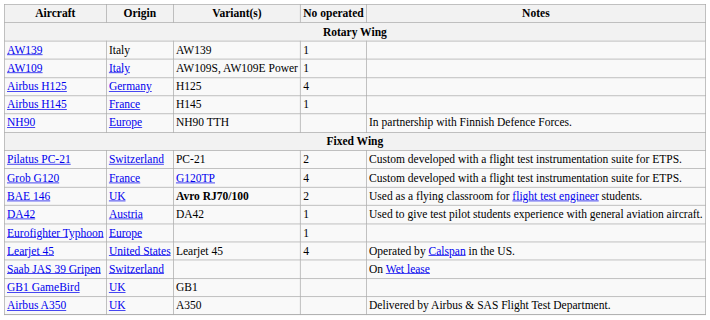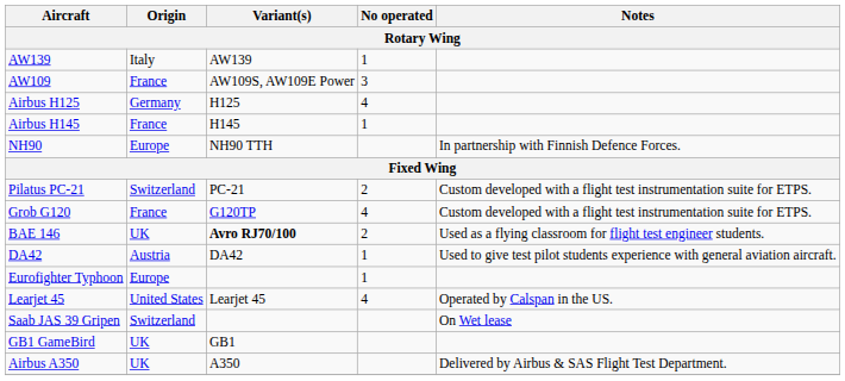 <table class="wikitable">
 <tr>
 <th>Aircraft</th>
 <th>Origin</th>
 <th>Variant(s)</th>
 <th>No operated</th>
 <th>Notes</th>
 </tr>
 <tr>
 <th colspan="6">Rotary Wing</th>
 </tr>
 <tr>
 <td><a href='#'>AW139</a></td>
 <td>Italy</td>
 <td>AW139</td>
 <td>1</td>
 <td></td>
 </tr>
 <tr>
 <td><a href='#'>AW109</a></td>
-<td><a href='#'>Italy</a></td>
+<td><a href='#'>France</a></td>
 <td>AW109S, AW109E Power</td>
-<td>1</td>
+<td>3</td>
 <td></td>
 </tr>
 <tr>
 <td><a href='#'>Airbus H125</a></td>
 <td><a href='#'>Germany</a></td>
 <td>H125</td>
 <td>4</td>
 <td></td>
 </tr>
 <tr>
 <td><a href='#'>Airbus H145</a></td>
 <td><a href='#'>France</a></td>
 <td>H145</td>
 <td>1</td>
 <td></td>
 </tr>
 <tr>
 <td><a href='#'>NH90</a></td>
 <td><a href='#'>Europe</a></td>
 <td>NH90 TTH</td>
 <td></td>
 <td>In partnership with Finnish Defence Forces.</td>
 </tr>
 <tr>
 <th colspan="6">Fixed Wing</th>
 </tr>
 <tr>
 <td><a href='#'>Pilatus PC-21</a></td>
 <td><a href='#'>Switzerland</a></td>
 <td>PC-21</td>
 <td>2</td>
 <td>Custom developed with a flight test instrumentation suite for ETPS.</td>
 </tr>
 <tr>
 <td><a href='#'>Grob G120</a></td>
 <td><a href='#'>France</a></td>
 <td><a href='#'>G120TP</a></td>
 <td>4</td>
 <td>Custom developed with a flight test instrumentation suite for ETPS.</td>
 </tr>
 <tr>
 <td><a href='#'>BAE 146</a></td>
 <td><a href='#'>UK</a></td>
 <td><strong>Avro RJ70/100</strong></td>
 <td>2</td>
 <td>Used as a flying classroom for <a href='#'>flight test engineer</a> students.</td>
 </tr>
 <tr>
 <td><a href='#'>DA42</a></td>
 <td><a href='#'>Austria</a></td>
 <td>DA42</td>
 <td>1</td>
 <td>Used to give test pilot students experience with general aviation aircraft.</td>
 </tr>
 <tr>
 <td><a href='#'>Eurofighter Typhoon</a></td>
 <td><a href='#'>Europe</a></td>
 <td></td>
 <td>1</td>
 <td></td>
 </tr>
 <tr>
 <td><a href='#'>Learjet 45</a></td>
 <td><a href='#'>United States</a></td>
 <td>Learjet 45</td>
 <td>4</td>
 <td>Operated by <a href='#'>Calspan</a> in the US.</td>
 </tr>
 <tr>
 <td><a href='#'>Saab JAS 39 Gripen</a></td>
 <td><a href='#'>Switzerland</a></td>
 <td></td>
 <td></td>
 <td>On <a href='#'>Wet lease</a></td>
 </tr>
 <tr>
 <td><a href='#'>GB1 GameBird</a></td>
 <td><a href='#'>UK</a></td>
 <td>GB1</td>
 <td></td>
 <td></td>
 </tr>
 <tr>
 <td><a href='#'>Airbus A350</a></td>
 <td><a href='#'>UK</a></td>
 <td>A350</td>
 <td></td>
 <td>Delivered by Airbus & SAS Flight Test Department.</td>
 </tr>
 <tr>
 </tr>
 </table>
